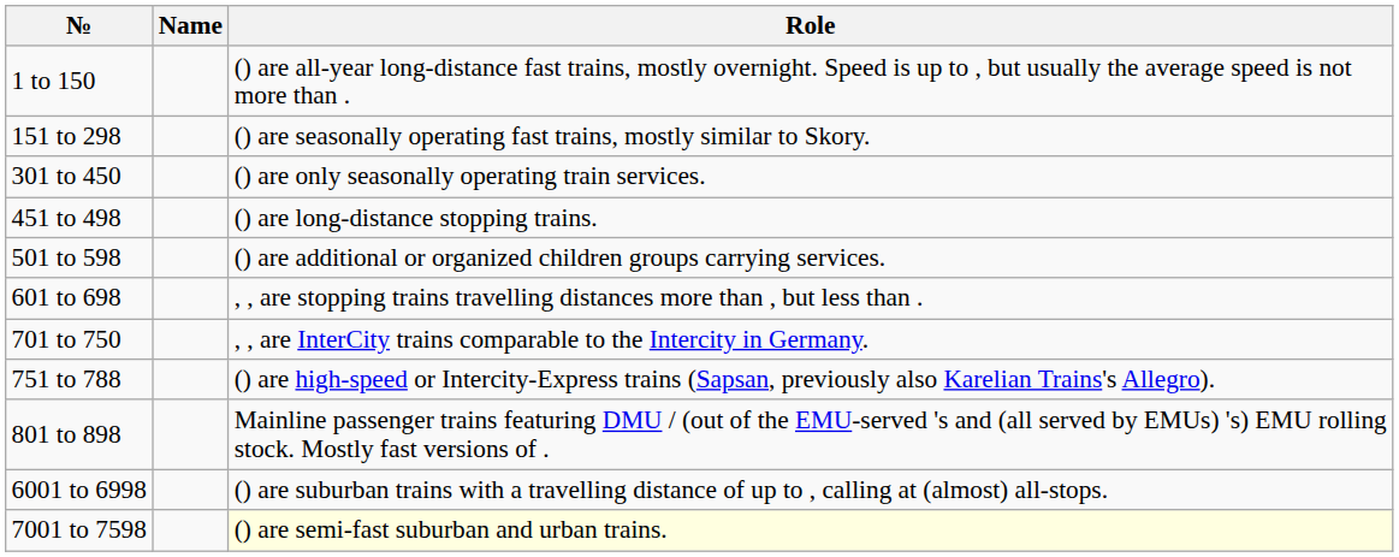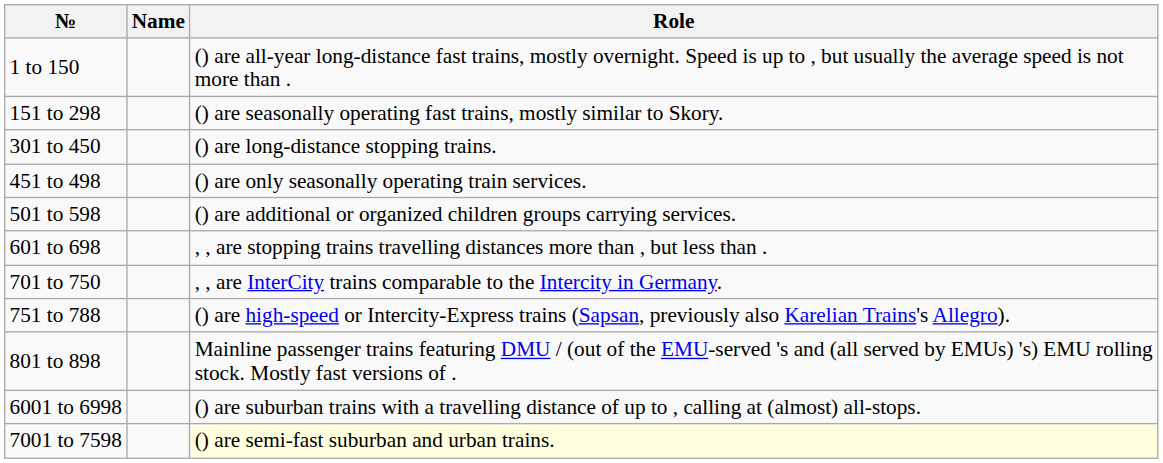 <table class="wikitable">
 <tr>
 <th>№</th>
 <th>Name</th>
 <th>Role</th>
 </tr>
 <tr>
 <td>1 to 150</td>
 <td></td>
 <td> () are all-year long-distance fast trains, mostly overnight. Speed is up to , but usually the average speed is not more than .</td>
 </tr>
 <tr>
 <td>151 to 298</td>
 <td></td>
 <td> () are seasonally operating fast trains, mostly similar to Skory.</td>
 </tr>
 <tr>
 <td>301 to 450</td>
 <td></td>
-<td> () are only seasonally operating  train services.</td>
+<td> () are long-distance stopping trains.</td>
 </tr>
 <tr>
 <td>451 to 498</td>
 <td></td>
-<td> () are long-distance stopping trains.</td>
+<td> () are only seasonally operating  train services.</td>
 </tr>
 <tr>
 <td>501 to 598</td>
 <td></td>
 <td> () are additional or organized children groups carrying  services.</td>
 </tr>
 <tr>
 <td>601 to 698</td>
 <td></td>
 <td>, , are stopping trains travelling distances more than , but less than .</td>
 </tr>
 <tr>
 <td>701 to 750</td>
 <td></td>
 <td>, , are <a href='#'>InterCity</a> trains comparable to the <a href='#'>Intercity in Germany</a>.</td>
 </tr>
 <tr>
 <td>751 to 788</td>
 <td></td>
 <td> () are <a href='#'>high-speed</a> or Intercity-Express trains (<a href='#'>Sapsan</a>, previously also <a href='#'>Karelian Trains</a>'s <a href='#'>Allegro</a>).</td>
 </tr>
 <tr>
 <td>801 to 898</td>
 <td></td>
 <td>Mainline passenger trains featuring <a href='#'>DMU</a> / (out of the <a href='#'>EMU</a>-served 's and (all served by EMUs) 's) EMU rolling stock. Mostly fast versions of .</td>
 </tr>
 <tr>
 <td>6001 to 6998</td>
 <td></td>
 <td> () are suburban trains with a travelling distance of up to , calling at (almost) all-stops.</td>
 </tr>
 <tr>
 <td>7001 to 7598</td>
 <td></td>
 <td style="background: lightyellow;"> () are semi-fast suburban and urban trains.</td>
 </tr>
 </table>
